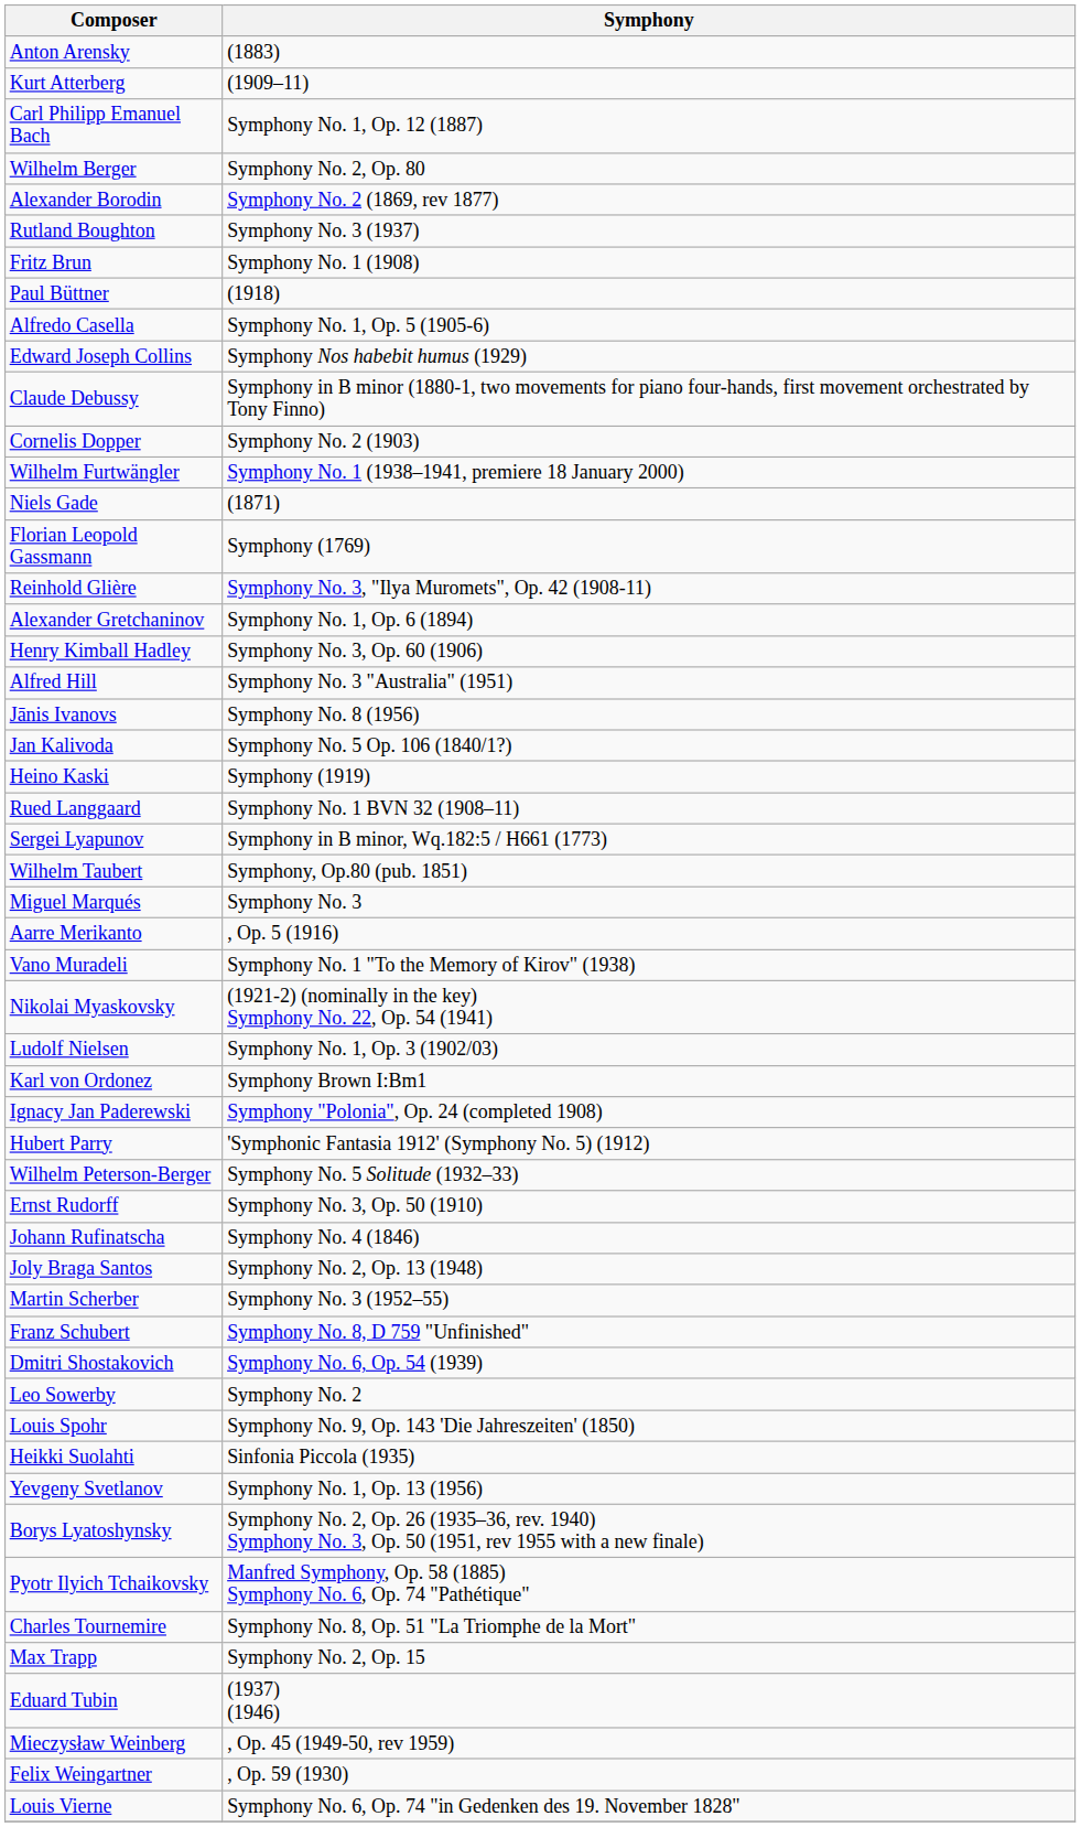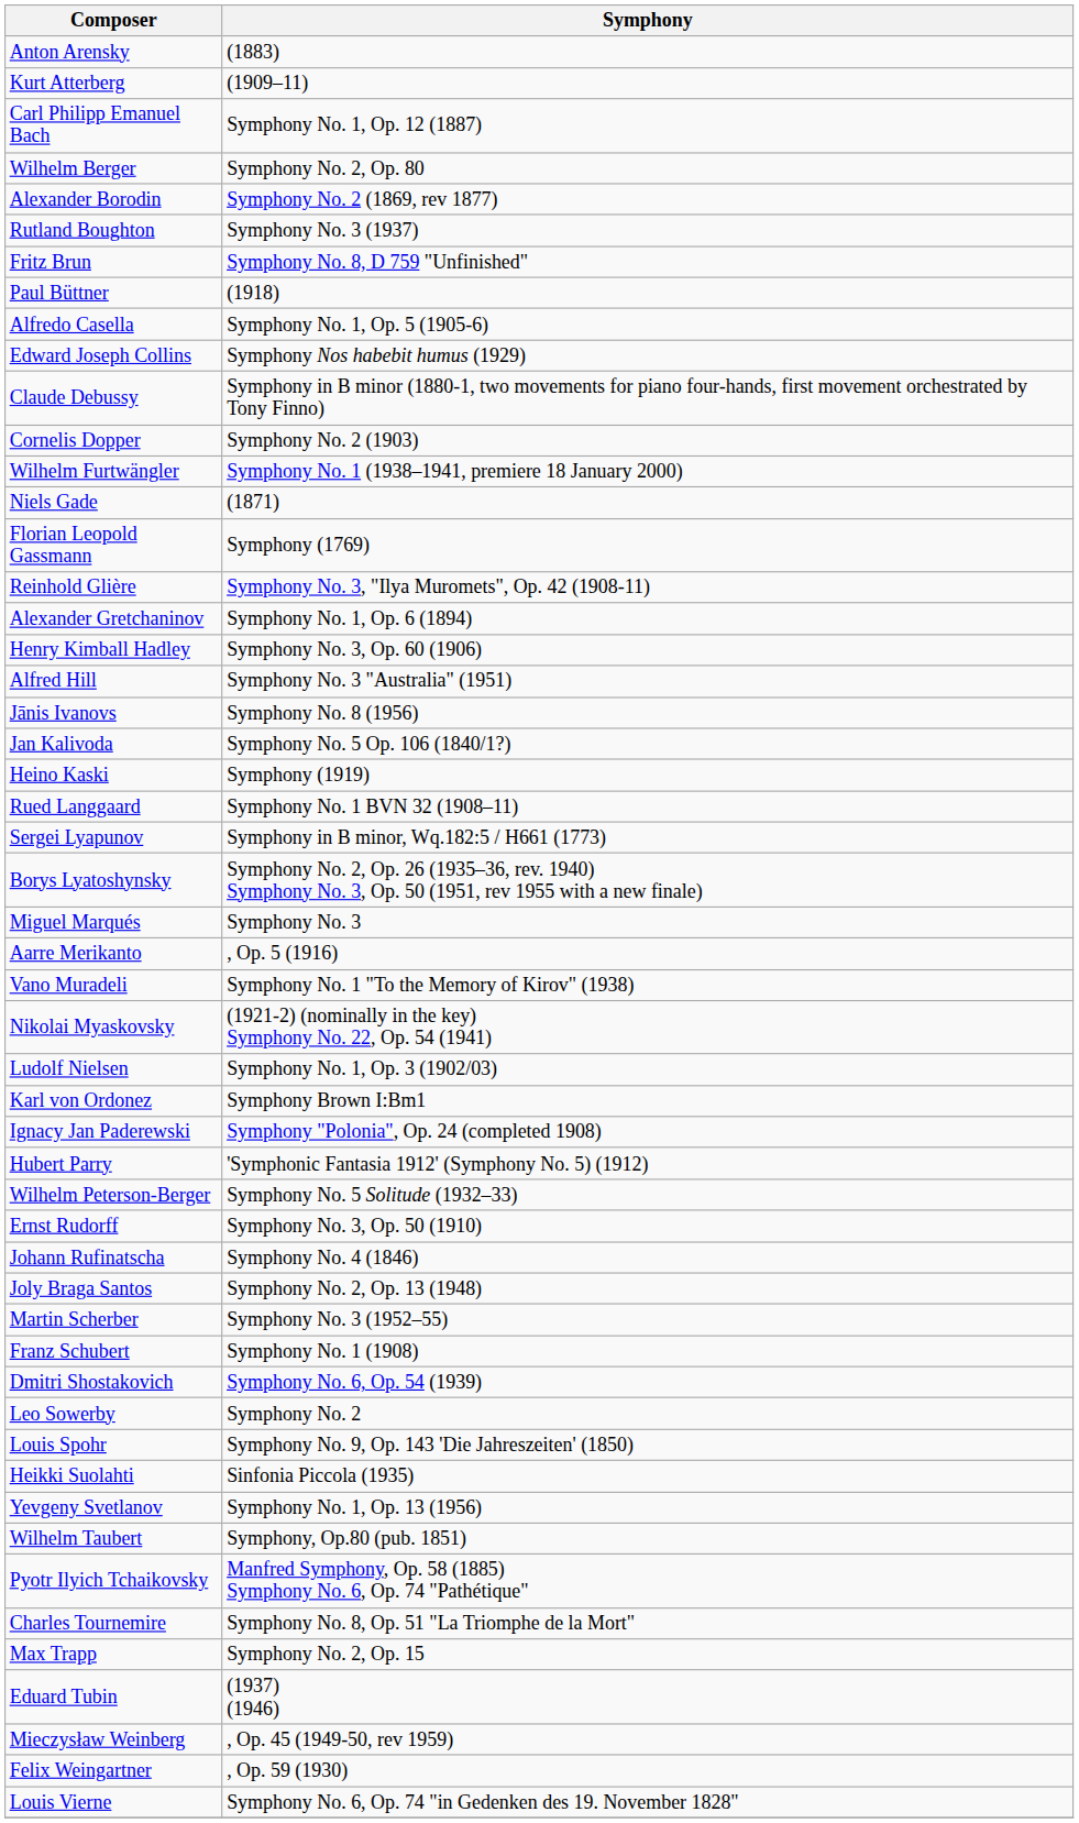 <table class="wikitable">
 <tr>
 <th>Composer</th>
 <th>Symphony</th>
 </tr>
 <tr>
 <td><a href='#'>Anton Arensky</a></td>
 <td> (1883)</td>
 </tr>
 <tr>
 <td><a href='#'>Kurt Atterberg</a></td>
 <td> (1909–11)</td>
 </tr>
 <tr>
 <td><a href='#'>Carl Philipp Emanuel Bach</a></td>
 <td>Symphony No. 1, Op. 12 (1887)</td>
 </tr>
 <tr>
 <td><a href='#'>Wilhelm Berger</a></td>
 <td>Symphony No. 2, Op. 80</td>
 </tr>
 <tr>
 <td><a href='#'>Alexander Borodin</a></td>
 <td><a href='#'>Symphony No. 2</a> (1869, rev 1877)</td>
 </tr>
 <tr>
 <td><a href='#'>Rutland Boughton</a></td>
 <td>Symphony No. 3 (1937)</td>
 </tr>
 <tr>
 <td><a href='#'>Fritz Brun</a></td>
-<td>Symphony No. 1 (1908)</td>
+<td><a href='#'>Symphony No. 8, D 759</a> "Unfinished"</td>
 </tr>
 <tr>
 <td><a href='#'>Paul Büttner</a></td>
 <td> (1918)</td>
 </tr>
 <tr>
 <td><a href='#'>Alfredo Casella</a></td>
 <td>Symphony No. 1, Op. 5 (1905-6)</td>
 </tr>
 <tr>
 <td><a href='#'>Edward Joseph Collins</a></td>
 <td>Symphony <em>Nos habebit humus</em> (1929)</td>
 </tr>
 <tr>
 <td><a href='#'>Claude Debussy</a></td>
 <td>Symphony in B minor (1880-1, two movements for piano four-hands, first movement orchestrated by Tony Finno)</td>
 </tr>
 <tr>
 <td><a href='#'>Cornelis Dopper</a></td>
 <td>Symphony No. 2 (1903)</td>
 </tr>
 <tr>
 <td><a href='#'>Wilhelm Furtwängler</a></td>
 <td><a href='#'>Symphony No. 1</a> (1938–1941, premiere 18 January 2000)</td>
 </tr>
 <tr>
 <td><a href='#'>Niels Gade</a></td>
 <td> (1871)</td>
 </tr>
 <tr>
 <td><a href='#'>Florian Leopold Gassmann</a></td>
 <td>Symphony (1769)</td>
 </tr>
 <tr>
 <td><a href='#'>Reinhold Glière</a></td>
 <td><a href='#'>Symphony No. 3</a>, "Ilya Muromets", Op. 42 (1908-11)</td>
 </tr>
 <tr>
 <td><a href='#'>Alexander Gretchaninov</a></td>
 <td>Symphony No. 1, Op. 6 (1894)</td>
 </tr>
 <tr>
 <td><a href='#'>Henry Kimball Hadley</a></td>
 <td>Symphony No. 3, Op. 60 (1906)</td>
 </tr>
 <tr>
 <td><a href='#'>Alfred Hill</a></td>
 <td>Symphony No. 3 "Australia" (1951)</td>
 </tr>
 <tr>
 <td><a href='#'>Jānis Ivanovs</a></td>
 <td>Symphony No. 8 (1956)</td>
 </tr>
 <tr>
 <td><a href='#'>Jan Kalivoda</a></td>
 <td>Symphony No. 5 Op. 106 (1840/1?)</td>
 </tr>
 <tr>
 <td><a href='#'>Heino Kaski</a></td>
 <td>Symphony (1919)</td>
 </tr>
 <tr>
 <td><a href='#'>Rued Langgaard</a></td>
 <td>Symphony No. 1 BVN 32 (1908–11)</td>
 </tr>
 <tr>
 <td><a href='#'>Sergei Lyapunov</a></td>
 <td>Symphony in B minor, Wq.182:5 / H661 (1773)</td>
 </tr>
 <tr>
-<td><a href='#'>Wilhelm Taubert</a></td>
-<td>Symphony, Op.80 (pub. 1851)</td>
+<td><a href='#'>Borys Lyatoshynsky</a></td>
+<td>Symphony No. 2, Op. 26 (1935–36, rev. 1940)<br><a href='#'>Symphony No. 3</a>, Op. 50 (1951, rev 1955 with a new finale)</td>
 </tr>
 <tr>
 <td><a href='#'>Miguel Marqués</a></td>
 <td>Symphony No. 3</td>
 </tr>
 <tr>
 <td><a href='#'>Aarre Merikanto</a></td>
 <td>, Op. 5 (1916)</td>
 </tr>
 <tr>
 <td><a href='#'>Vano Muradeli</a></td>
 <td>Symphony No. 1 "To the Memory of Kirov" (1938)</td>
 </tr>
 <tr>
 <td><a href='#'>Nikolai Myaskovsky</a></td>
 <td> (1921-2) (nominally in the key)<br><a href='#'>Symphony No. 22</a>, Op. 54 (1941)</td>
 </tr>
 <tr>
 <td><a href='#'>Ludolf Nielsen</a></td>
 <td>Symphony No. 1, Op. 3 (1902/03)</td>
 </tr>
 <tr>
 <td><a href='#'>Karl von Ordonez</a></td>
 <td>Symphony Brown I:Bm1</td>
 </tr>
 <tr>
 <td><a href='#'>Ignacy Jan Paderewski</a></td>
 <td><a href='#'>Symphony "Polonia"</a>, Op. 24 (completed 1908)</td>
 </tr>
 <tr>
 <td><a href='#'>Hubert Parry</a></td>
 <td>'Symphonic Fantasia 1912' (Symphony No. 5) (1912)</td>
 </tr>
 <tr>
 <td><a href='#'>Wilhelm Peterson-Berger</a></td>
 <td>Symphony No. 5 <em>Solitude</em> (1932–33)</td>
 </tr>
 <tr>
 <td><a href='#'>Ernst Rudorff</a></td>
 <td>Symphony No. 3, Op. 50 (1910)</td>
 </tr>
 <tr>
 <td><a href='#'>Johann Rufinatscha</a></td>
 <td>Symphony No. 4 (1846)</td>
 </tr>
 <tr>
 <td><a href='#'>Joly Braga Santos</a></td>
 <td>Symphony No. 2, Op. 13 (1948)</td>
 </tr>
 <tr>
 <td><a href='#'>Martin Scherber</a></td>
 <td>Symphony No. 3 (1952–55)</td>
 </tr>
 <tr>
 <td><a href='#'>Franz Schubert</a></td>
-<td><a href='#'>Symphony No. 8, D 759</a> "Unfinished"</td>
+<td>Symphony No. 1 (1908)</td>
 </tr>
 <tr>
 <td><a href='#'>Dmitri Shostakovich</a></td>
 <td><a href='#'>Symphony No. 6, Op. 54</a> (1939)</td>
 </tr>
 <tr>
 <td><a href='#'>Leo Sowerby</a></td>
 <td>Symphony No. 2</td>
 </tr>
 <tr>
 <td><a href='#'>Louis Spohr</a></td>
 <td>Symphony No. 9, Op. 143 'Die Jahreszeiten' (1850)</td>
 </tr>
 <tr>
 <td><a href='#'>Heikki Suolahti</a></td>
 <td>Sinfonia Piccola (1935) </td>
 </tr>
 <tr>
 <td><a href='#'>Yevgeny Svetlanov</a></td>
 <td>Symphony No. 1, Op. 13 (1956)</td>
 </tr>
 <tr>
-<td><a href='#'>Borys Lyatoshynsky</a></td>
-<td>Symphony No. 2, Op. 26 (1935–36, rev. 1940)<br><a href='#'>Symphony No. 3</a>, Op. 50 (1951, rev 1955 with a new finale)</td>
+<td><a href='#'>Wilhelm Taubert</a></td>
+<td>Symphony, Op.80 (pub. 1851)</td>
 </tr>
 <tr>
 <td><a href='#'>Pyotr Ilyich Tchaikovsky</a></td>
 <td><a href='#'>Manfred Symphony</a>, Op. 58 (1885)<br><a href='#'>Symphony No. 6</a>, Op. 74 "Pathétique"</td>
 </tr>
 <tr>
 <td><a href='#'>Charles Tournemire</a></td>
 <td>Symphony No. 8, Op. 51 "La Triomphe de la Mort"</td>
 </tr>
 <tr>
 <td><a href='#'>Max Trapp</a></td>
 <td>Symphony No. 2, Op. 15</td>
 </tr>
 <tr>
 <td><a href='#'>Eduard Tubin</a></td>
 <td> (1937)<br> (1946)</td>
 </tr>
 <tr>
 <td><a href='#'>Mieczysław Weinberg</a></td>
 <td>, Op. 45 (1949-50, rev 1959)</td>
 </tr>
 <tr>
 <td><a href='#'>Felix Weingartner</a></td>
 <td>, Op. 59 (1930)</td>
 </tr>
 <tr>
 <td><a href='#'>Louis Vierne</a></td>
 <td>Symphony No. 6, Op. 74 "in Gedenken des 19. November 1828"</td>
 </tr>
 <tr>
 </tr>
 </table>
